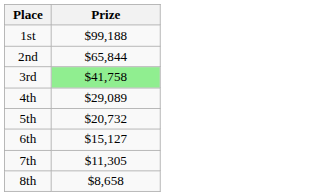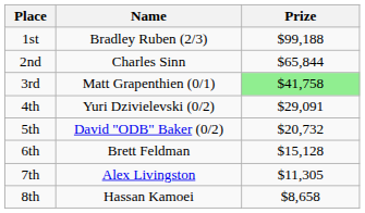 <table class="wikitable">
 <tr>
 <th width="50">Place</th>
+<th width="200">Name</th>
 <th width="125">Prize</th>
 </tr>
 <tr>
 <td align = "center">1st</td>
+<td align = "center">Bradley Ruben (2/3)</td>
 <td align="center">$99,188</td>
 </tr>
 <tr>
 <td align = "center">2nd</td>
+<td align = "center">Charles Sinn</td>
 <td align="center">$65,844</td>
 </tr>
 <tr>
 <td align = "center">3rd</td>
+<td align = "center">Matt Grapenthien (0/1)</td>
 <td align="center" style="background: lightgreen;">$41,758</td>
 </tr>
 <tr>
 <td align = "center">4th</td>
-<td align="center">$29,089</td>
+<td align = "center">Yuri Dzivielevski (0/2)</td>
+<td align="center">$29,091</td>
 </tr>
 <tr>
 <td align = "center">5th</td>
+<td align = "center"><a href='#'>David "ODB" Baker</a> (0/2)</td>
 <td align="center">$20,732</td>
 </tr>
 <tr>
 <td align = "center">6th</td>
-<td align="center">$15,127</td>
+<td align = "center">Brett Feldman</td>
+<td align="center">$15,128</td>
 </tr>
 <tr>
 <td align = "center">7th</td>
+<td align = "center"><a href='#'>Alex Livingston</a></td>
 <td align="center">$11,305</td>
 </tr>
 <tr>
 <td align = "center">8th</td>
+<td align = "center">Hassan Kamoei</td>
 <td align="center">$8,658</td>
 </tr>
 </table>
